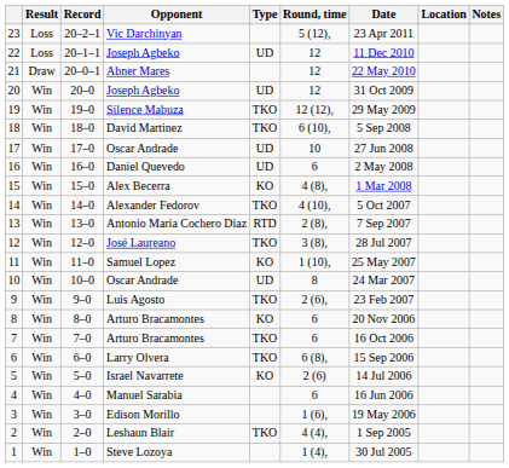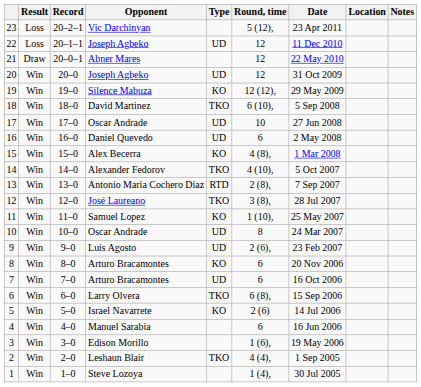 <table class="wikitable" style="text-align:center">
 <tr>
 <th></th>
 <th>Result</th>
 <th>Record</th>
 <th>Opponent</th>
 <th>Type</th>
 <th>Round, time</th>
 <th>Date</th>
 <th>Location</th>
 <th>Notes</th>
 </tr>
 <tr>
 <td>23</td>
 <td>Loss</td>
 <td>20–2–1</td>
 <td style="text-align:left;"> <a href='#'>Vic Darchinyan</a></td>
 <td></td>
 <td>5 (12), </td>
 <td>23 Apr 2011</td>
 <td style="text-align:left;"> </td>
 <td style="text-align:left;"></td>
 </tr>
 <tr>
 <td>22</td>
 <td>Loss</td>
 <td>20–1–1</td>
 <td style="text-align:left;"> <a href='#'>Joseph Agbeko</a></td>
 <td>UD</td>
 <td>12</td>
 <td><a href='#'>11 Dec 2010</a></td>
 <td style="text-align:left;"> </td>
 <td style="text-align:left;"></td>
 </tr>
 <tr>
 <td>21</td>
 <td>Draw</td>
 <td>20–0–1</td>
 <td style="text-align:left;"> <a href='#'>Abner Mares</a></td>
 <td></td>
 <td>12</td>
 <td><a href='#'>22 May 2010</a></td>
 <td style="text-align:left;"> </td>
 <td style="text-align:left;"></td>
 </tr>
 <tr>
 <td>20</td>
 <td>Win</td>
 <td>20–0</td>
 <td style="text-align:left;"> <a href='#'>Joseph Agbeko</a></td>
 <td>UD</td>
 <td>12</td>
 <td>31 Oct 2009</td>
 <td style="text-align:left;"> </td>
 <td style="text-align:left;"></td>
 </tr>
 <tr>
 <td>19</td>
 <td>Win</td>
 <td>19–0</td>
 <td style="text-align:left;"> <a href='#'>Silence Mabuza</a></td>
-<td>TKO</td>
+<td>KO</td>
 <td>12 (12), </td>
 <td>29 May 2009</td>
 <td style="text-align:left;"> </td>
 <td></td>
 </tr>
 <tr>
 <td>18</td>
 <td>Win</td>
 <td>18–0</td>
 <td style="text-align:left;"> David Martinez</td>
 <td>TKO</td>
 <td>6 (10), </td>
 <td>5 Sep 2008</td>
 <td style="text-align:left;"> </td>
 <td></td>
 </tr>
 <tr>
 <td>17</td>
 <td>Win</td>
 <td>17–0</td>
 <td style="text-align:left;"> Oscar Andrade</td>
 <td>UD</td>
 <td>10</td>
 <td>27 Jun 2008</td>
 <td style="text-align:left;"> </td>
 <td style="text-align:left;"></td>
 </tr>
 <tr>
 <td>16</td>
 <td>Win</td>
 <td>16–0</td>
 <td style="text-align:left;"> Daniel Quevedo</td>
 <td>UD</td>
 <td>6</td>
 <td>2 May 2008</td>
 <td style="text-align:left;"> </td>
 <td></td>
 </tr>
 <tr>
 <td>15</td>
 <td>Win</td>
 <td>15–0</td>
 <td style="text-align:left;"> Alex Becerra</td>
 <td>KO</td>
 <td>4 (8), </td>
 <td><a href='#'>1 Mar 2008</a></td>
 <td style="text-align:left;"> </td>
 <td></td>
 </tr>
 <tr>
 <td>14</td>
 <td>Win</td>
 <td>14–0</td>
 <td style="text-align:left;"> Alexander Fedorov</td>
 <td>TKO</td>
 <td>4 (10), </td>
 <td>5 Oct 2007</td>
 <td style="text-align:left;"> </td>
 <td></td>
 </tr>
 <tr>
 <td>13</td>
 <td>Win</td>
 <td>13–0</td>
 <td style="text-align:left;"> Antonio Maria Cochero Diaz</td>
 <td>RTD</td>
 <td>2 (8), </td>
 <td>7 Sep 2007</td>
 <td style="text-align:left;"> </td>
 <td></td>
 </tr>
 <tr>
 <td>12</td>
 <td>Win</td>
 <td>12–0</td>
 <td style="text-align:left;"> <a href='#'>José Laureano</a></td>
 <td>TKO</td>
 <td>3 (8), </td>
 <td>28 Jul 2007</td>
 <td style="text-align:left;"> </td>
 <td></td>
 </tr>
 <tr>
 <td>11</td>
 <td>Win</td>
 <td>11–0</td>
 <td style="text-align:left;"> Samuel Lopez</td>
 <td>KO</td>
 <td>1 (10), </td>
 <td>25 May 2007</td>
 <td style="text-align:left;"> </td>
 <td style="text-align:left;"></td>
 </tr>
 <tr>
 <td>10</td>
 <td>Win</td>
 <td>10–0</td>
 <td style="text-align:left;"> Oscar Andrade</td>
 <td>UD</td>
 <td>8</td>
 <td>24 Mar 2007</td>
 <td style="text-align:left;"> </td>
 <td></td>
 </tr>
 <tr>
 <td>9</td>
 <td>Win</td>
 <td>9–0</td>
 <td style="text-align:left;"> Luis Agosto</td>
-<td>TKO</td>
+<td>UD</td>
 <td>2 (6), </td>
 <td>23 Feb 2007</td>
 <td style="text-align:left;"> </td>
 <td></td>
 </tr>
 <tr>
 <td>8</td>
 <td>Win</td>
 <td>8–0</td>
 <td style="text-align:left;"> Arturo Bracamontes</td>
 <td>KO</td>
 <td>6</td>
 <td>20 Nov 2006</td>
 <td style="text-align:left;"> </td>
 <td></td>
 </tr>
 <tr>
 <td>7</td>
 <td>Win</td>
 <td>7–0</td>
 <td style="text-align:left;"> Arturo Bracamontes</td>
-<td>TKO</td>
+<td>UD</td>
 <td>6</td>
 <td>16 Oct 2006</td>
 <td style="text-align:left;"> </td>
 <td></td>
 </tr>
 <tr>
 <td>6</td>
 <td>Win</td>
 <td>6–0</td>
 <td style="text-align:left;"> Larry Olvera</td>
 <td>TKO</td>
 <td>6 (8), </td>
 <td>15 Sep 2006</td>
 <td style="text-align:left;"> </td>
 <td></td>
 </tr>
 <tr>
 <td>5</td>
 <td>Win</td>
 <td>5–0</td>
 <td style="text-align:left;"> Israel Navarrete</td>
 <td>KO</td>
 <td>2 (6)</td>
 <td>14 Jul 2006</td>
 <td style="text-align:left;"> </td>
 <td></td>
 </tr>
 <tr>
 <td>4</td>
 <td>Win</td>
 <td>4–0</td>
 <td style="text-align:left;"> Manuel Sarabia</td>
 <td></td>
 <td>6</td>
 <td>16 Jun 2006</td>
 <td style="text-align:left;"> </td>
 <td></td>
 </tr>
 <tr>
 <td>3</td>
 <td>Win</td>
 <td>3–0</td>
 <td style="text-align:left;"> Edison Morillo</td>
 <td></td>
 <td>1 (6), </td>
 <td>19 May 2006</td>
 <td style="text-align:left;"> </td>
 <td></td>
 </tr>
 <tr>
 <td>2</td>
 <td>Win</td>
 <td>2–0</td>
 <td style="text-align:left;"> Leshaun Blair</td>
 <td>TKO</td>
 <td>4 (4), </td>
 <td>1 Sep 2005</td>
 <td style="text-align:left;"> </td>
 <td></td>
 </tr>
 <tr>
 <td>1</td>
 <td>Win</td>
 <td>1–0</td>
 <td style="text-align:left;"> Steve Lozoya</td>
 <td></td>
 <td>1 (4), </td>
 <td>30 Jul 2005</td>
 <td style="text-align:left;"> </td>
 <td></td>
 </tr>
 </table>
